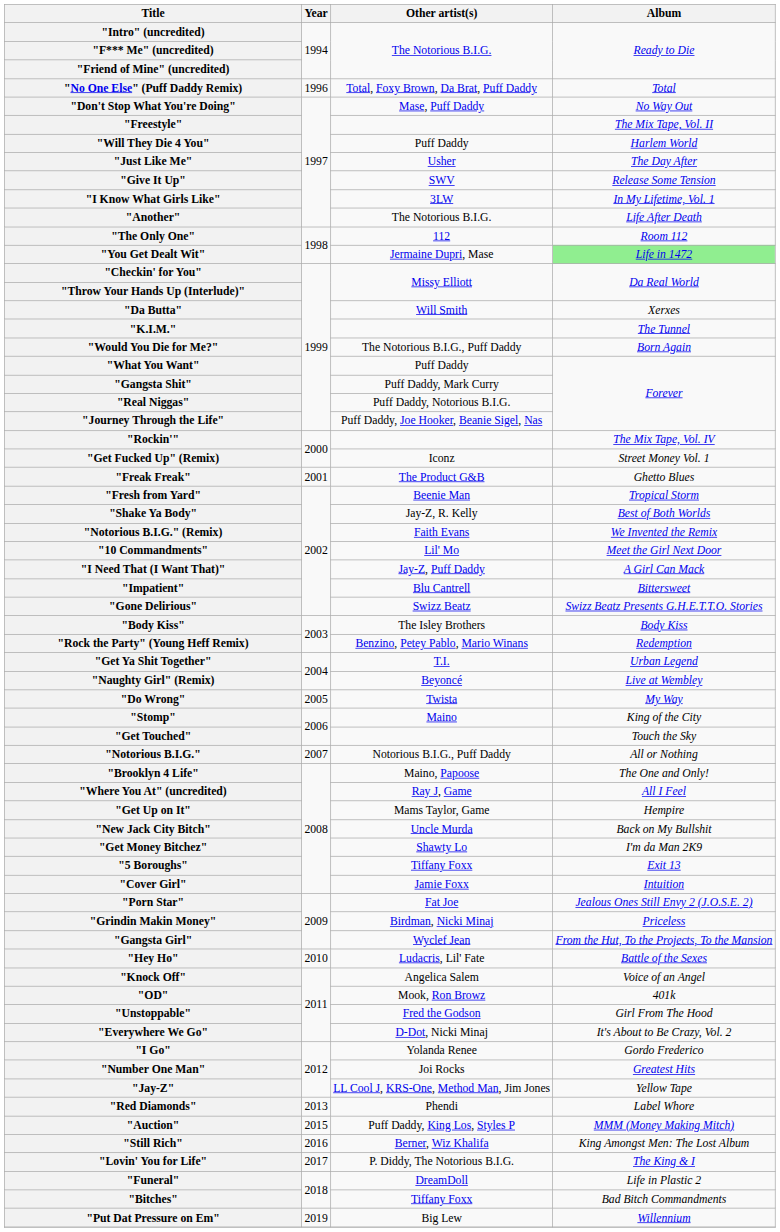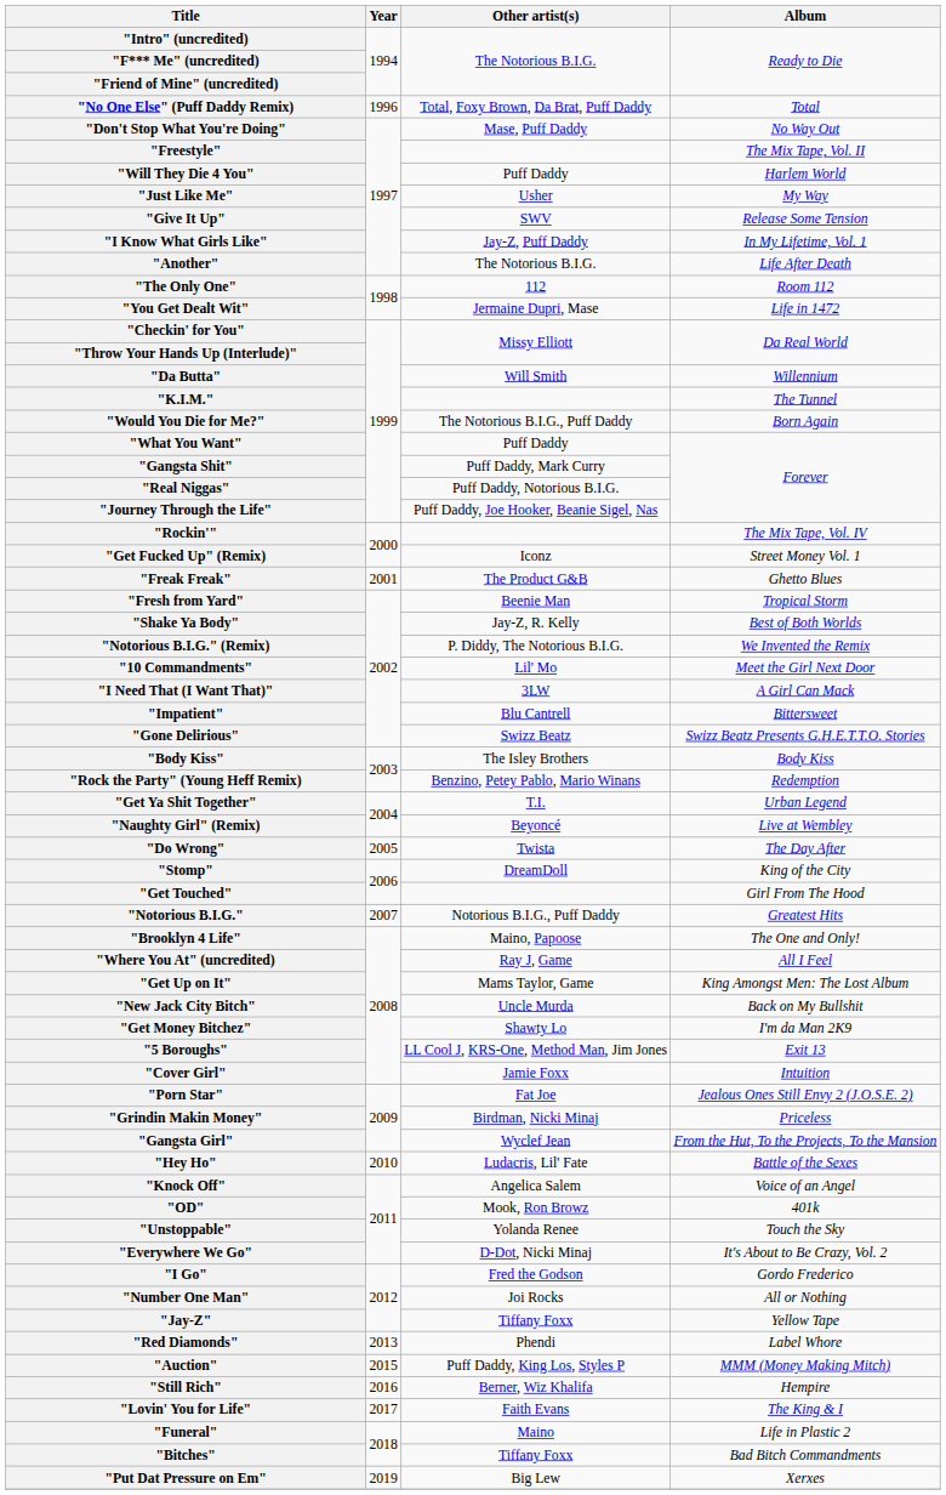 <table class="wikitable plainrowheaders" style="text-align:center;">
 <tr>
 <th scope="col" style="width:25em;">Title</th>
 <th scope="col">Year</th>
 <th scope="col">Other artist(s)</th>
 <th scope="col">Album</th>
 </tr>
 <tr>
 <th scope="row">"Intro" (uncredited)</th>
 <td rowspan="3">1994</td>
 <td rowspan="3"><a href='#'>The Notorious B.I.G.</a></td>
 <td rowspan="3"><em><a href='#'>Ready to Die</a></em></td>
 </tr>
 <tr>
 <th scope="row">"F*** Me" (uncredited)</th>
 </tr>
 <tr>
 <th scope="row">"Friend of Mine" (uncredited)</th>
 </tr>
 <tr>
 <th scope="row">"<a href='#'>No One Else</a>" (Puff Daddy Remix)</th>
 <td>1996</td>
 <td><a href='#'>Total</a>, <a href='#'>Foxy Brown</a>, <a href='#'>Da Brat</a>, <a href='#'>Puff Daddy</a></td>
 <td><em><a href='#'>Total</a></em></td>
 </tr>
 <tr>
 <th scope="row">"Don't Stop What You're Doing"</th>
 <td rowspan="7">1997</td>
 <td><a href='#'>Mase</a>, <a href='#'>Puff Daddy</a></td>
 <td><em><a href='#'>No Way Out</a></em></td>
 </tr>
 <tr>
 <th scope="row">"Freestyle"</th>
 <td></td>
 <td><em><a href='#'>The Mix Tape, Vol. II</a></em></td>
 </tr>
 <tr>
 <th scope="row">"Will They Die 4 You"</th>
 <td>Puff Daddy</td>
 <td><em><a href='#'>Harlem World</a></em></td>
 </tr>
 <tr>
 <th scope="row">"Just Like Me"</th>
 <td><a href='#'>Usher</a></td>
-<td><em><a href='#'>The Day After</a></em></td>
+<td><em><a href='#'>My Way</a></em></td>
 </tr>
 <tr>
 <th scope="row">"Give It Up"</th>
 <td><a href='#'>SWV</a></td>
 <td><em><a href='#'>Release Some Tension</a></em></td>
 </tr>
 <tr>
 <th scope="row">"I Know What Girls Like"</th>
-<td><a href='#'>3LW</a></td>
+<td><a href='#'>Jay-Z</a>, <a href='#'>Puff Daddy</a></td>
 <td><em><a href='#'>In My Lifetime, Vol. 1</a></em></td>
 </tr>
 <tr>
 <th scope="row">"Another"</th>
 <td>The Notorious B.I.G.</td>
 <td><em><a href='#'>Life After Death</a></em></td>
 </tr>
 <tr>
 <th scope="row">"The Only One"</th>
 <td rowspan="2">1998</td>
 <td><a href='#'>112</a></td>
 <td><em><a href='#'>Room 112</a></em></td>
 </tr>
 <tr>
 <th scope="row">"You Get Dealt Wit"</th>
 <td><a href='#'>Jermaine Dupri</a>, Mase</td>
-<td style="background: lightgreen;"><em><a href='#'>Life in 1472</a></em></td>
+<td><em><a href='#'>Life in 1472</a></em></td>
 </tr>
 <tr>
 <th scope="row">"Checkin' for You"</th>
 <td rowspan="9">1999</td>
 <td rowspan="2"><a href='#'>Missy Elliott</a></td>
 <td rowspan="2"><em><a href='#'>Da Real World</a></em></td>
 </tr>
 <tr>
 <th scope="row">"Throw Your Hands Up (Interlude)"</th>
 </tr>
 <tr>
 <th scope="row">"Da Butta"</th>
 <td><a href='#'>Will Smith</a></td>
-<td><em>Xerxes</em></td>
+<td><em><a href='#'>Willennium</a></em></td>
 </tr>
 <tr>
 <th scope="row">"K.I.M."	</th>
 <td></td>
 <td><em><a href='#'>The Tunnel</a></em></td>
 </tr>
 <tr>
 <th scope="row">"Would You Die for Me?"</th>
 <td>The Notorious B.I.G., Puff Daddy</td>
 <td><em><a href='#'>Born Again</a></em></td>
 </tr>
 <tr>
 <th scope="row">"What You Want"	</th>
 <td>Puff Daddy</td>
 <td rowspan="4"><em><a href='#'>Forever</a></em></td>
 </tr>
 <tr>
 <th scope="row">"Gangsta Shit"</th>
 <td>Puff Daddy, Mark Curry</td>
 </tr>
 <tr>
 <th scope="row">"Real Niggas"</th>
 <td>Puff Daddy, Notorious B.I.G.</td>
 </tr>
 <tr>
 <th scope="row">"Journey Through the Life"</th>
 <td>Puff Daddy, <a href='#'>Joe Hooker</a>, <a href='#'>Beanie Sigel</a>, <a href='#'>Nas</a></td>
 </tr>
 <tr>
 <th scope="row">"Rockin'"</th>
 <td rowspan="2">2000</td>
 <td></td>
 <td><em><a href='#'>The Mix Tape, Vol. IV</a></em></td>
 </tr>
 <tr>
 <th scope="row">"Get Fucked Up" (Remix)</th>
 <td>Iconz</td>
 <td><em>Street Money Vol. 1</em></td>
 </tr>
 <tr>
 <th scope="row">"Freak Freak"</th>
 <td>2001</td>
 <td><a href='#'>The Product G&B</a></td>
 <td><em>Ghetto Blues</em></td>
 </tr>
 <tr>
 <th scope="row">"Fresh from Yard"</th>
 <td rowspan="7">2002</td>
 <td><a href='#'>Beenie Man</a></td>
 <td><em><a href='#'>Tropical Storm</a></em></td>
 </tr>
 <tr>
 <th scope="row">"Shake Ya Body"</th>
 <td>Jay-Z, R. Kelly</td>
 <td><em><a href='#'>Best of Both Worlds</a></em></td>
 </tr>
 <tr>
 <th scope="row">"Notorious B.I.G." (Remix)</th>
-<td><a href='#'>Faith Evans</a></td>
+<td>P. Diddy, The Notorious B.I.G.</td>
 <td><em><a href='#'>We Invented the Remix</a></em></td>
 </tr>
 <tr>
 <th scope="row">"10 Commandments"</th>
 <td><a href='#'>Lil' Mo</a></td>
 <td><em><a href='#'>Meet the Girl Next Door</a></em></td>
 </tr>
 <tr>
 <th scope="row">"I Need That (I Want That)"</th>
-<td><a href='#'>Jay-Z</a>, <a href='#'>Puff Daddy</a></td>
+<td><a href='#'>3LW</a></td>
 <td><em><a href='#'>A Girl Can Mack</a></em></td>
 </tr>
 <tr>
 <th scope="row">"Impatient"</th>
 <td><a href='#'>Blu Cantrell</a></td>
 <td><em><a href='#'>Bittersweet</a></em></td>
 </tr>
 <tr>
 <th scope="row">"Gone Delirious"</th>
 <td><a href='#'>Swizz Beatz</a></td>
 <td><em><a href='#'>Swizz Beatz Presents G.H.E.T.T.O. Stories</a></em></td>
 </tr>
 <tr>
 <th scope="row">"Body Kiss"</th>
 <td rowspan="2">2003</td>
 <td>The Isley Brothers</td>
 <td><em><a href='#'>Body Kiss</a></em></td>
 </tr>
 <tr>
 <th scope="row">"Rock the Party" (Young Heff Remix)</th>
 <td><a href='#'>Benzino</a>, <a href='#'>Petey Pablo</a>, <a href='#'>Mario Winans</a></td>
 <td><em><a href='#'>Redemption</a></em></td>
 </tr>
 <tr>
 <th scope="row">"Get Ya Shit Together"</th>
 <td rowspan="2">2004</td>
 <td><a href='#'>T.I.</a></td>
 <td><em><a href='#'>Urban Legend</a></em></td>
 </tr>
 <tr>
 <th scope="row">"Naughty Girl" (Remix)</th>
 <td><a href='#'>Beyoncé</a></td>
 <td><em><a href='#'>Live at Wembley</a></em></td>
 </tr>
 <tr>
 <th scope="row">"Do Wrong"</th>
 <td>2005</td>
 <td><a href='#'>Twista</a></td>
-<td><em><a href='#'>My Way</a></em></td>
+<td><em><a href='#'>The Day After</a></em></td>
 </tr>
 <tr>
 <th scope="row">"Stomp"</th>
 <td rowspan="2">2006</td>
-<td><a href='#'>Maino</a></td>
+<td><a href='#'>DreamDoll</a></td>
 <td><em>King of the City</em></td>
 </tr>
 <tr>
 <th scope="row">"Get Touched"</th>
 <td></td>
-<td><em>Touch the Sky</em></td>
+<td><em>Girl From The Hood</em></td>
 </tr>
 <tr>
 <th scope="row">"Notorious B.I.G."</th>
 <td>2007</td>
 <td>Notorious B.I.G., Puff Daddy</td>
-<td><em>All or Nothing</em></td>
+<td><em><a href='#'>Greatest Hits</a></em></td>
 </tr>
 <tr>
 <th scope="row">"Brooklyn 4 Life"</th>
 <td rowspan="7">2008</td>
 <td>Maino, <a href='#'>Papoose</a></td>
 <td><em>The One and Only!</em></td>
 </tr>
 <tr>
 <th scope="row">"Where You At" (uncredited)</th>
 <td><a href='#'>Ray J</a>, <a href='#'>Game</a></td>
 <td><em><a href='#'>All I Feel</a></em></td>
 </tr>
 <tr>
 <th scope="row">"Get Up on It"</th>
 <td>Mams Taylor, Game</td>
-<td><em>Hempire</em></td>
+<td><em>King Amongst Men: The Lost Album</em></td>
 </tr>
 <tr>
 <th scope="row">"New Jack City Bitch"</th>
 <td><a href='#'>Uncle Murda</a></td>
 <td><em>Back on My Bullshit</em></td>
 </tr>
 <tr>
 <th scope="row">"Get Money Bitchez"</th>
 <td><a href='#'>Shawty Lo</a></td>
 <td><em>I'm da Man 2K9</em></td>
 </tr>
 <tr>
 <th scope="row">"5 Boroughs"</th>
-<td><a href='#'>Tiffany Foxx</a></td>
+<td><a href='#'>LL Cool J</a>, <a href='#'>KRS-One</a>, <a href='#'>Method Man</a>, Jim Jones</td>
 <td><em><a href='#'>Exit 13</a></em></td>
 </tr>
 <tr>
 <th scope="row">"Cover Girl"</th>
 <td><a href='#'>Jamie Foxx</a></td>
 <td><em><a href='#'>Intuition</a></em></td>
 </tr>
 <tr>
 <th scope="row">"Porn Star"</th>
 <td rowspan="3">2009</td>
 <td><a href='#'>Fat Joe</a></td>
 <td><em><a href='#'>Jealous Ones Still Envy 2 (J.O.S.E. 2)</a></em></td>
 </tr>
 <tr>
 <th scope="row">"Grindin Makin Money"</th>
 <td><a href='#'>Birdman</a>, <a href='#'>Nicki Minaj</a></td>
 <td><em><a href='#'>Priceless</a></em></td>
 </tr>
 <tr>
 <th scope="row">"Gangsta Girl"</th>
 <td><a href='#'>Wyclef Jean</a></td>
 <td><em><a href='#'>From the Hut, To the Projects, To the Mansion</a></em></td>
 </tr>
 <tr>
 <th scope="row">"Hey Ho"</th>
 <td>2010</td>
 <td><a href='#'>Ludacris</a>, Lil' Fate</td>
 <td><em><a href='#'>Battle of the Sexes</a></em></td>
 </tr>
 <tr>
 <th scope="row">"Knock Off"</th>
 <td rowspan="4">2011</td>
 <td>Angelica Salem</td>
 <td><em>Voice of an Angel</em></td>
 </tr>
 <tr>
 <th scope="row">"OD"</th>
 <td>Mook, <a href='#'>Ron Browz</a></td>
 <td><em>401k</em></td>
 </tr>
 <tr>
 <th scope="row">"Unstoppable"</th>
-<td><a href='#'>Fred the Godson</a></td>
-<td><em>Girl From The Hood</em></td>
+<td>Yolanda Renee</td>
+<td><em>Touch the Sky</em></td>
 </tr>
 <tr>
 <th scope="row">"Everywhere We Go"</th>
 <td><a href='#'>D-Dot</a>, Nicki Minaj</td>
 <td><em>It's About to Be Crazy, Vol. 2</em></td>
 </tr>
 <tr>
 <th scope="row">"I Go"</th>
 <td rowspan="3">2012</td>
-<td>Yolanda Renee</td>
+<td><a href='#'>Fred the Godson</a></td>
 <td><em>Gordo Frederico</em></td>
 </tr>
 <tr>
 <th scope="row">"Number One Man"</th>
 <td>Joi Rocks</td>
-<td><em><a href='#'>Greatest Hits</a></em></td>
+<td><em>All or Nothing</em></td>
 </tr>
 <tr>
 <th scope="row">"Jay-Z"</th>
-<td><a href='#'>LL Cool J</a>, <a href='#'>KRS-One</a>, <a href='#'>Method Man</a>, Jim Jones</td>
+<td><a href='#'>Tiffany Foxx</a></td>
 <td><em>Yellow Tape</em></td>
 </tr>
 <tr>
 <th scope="row">"Red Diamonds"</th>
 <td>2013</td>
 <td>Phendi</td>
 <td><em>Label Whore</em></td>
 </tr>
 <tr>
 <th scope="row">"Auction"</th>
 <td>2015</td>
 <td>Puff Daddy, <a href='#'>King Los</a>, <a href='#'>Styles P</a></td>
 <td><em><a href='#'>MMM (Money Making Mitch)</a></em></td>
 </tr>
 <tr>
 <th scope="row">"Still Rich"</th>
 <td>2016</td>
 <td><a href='#'>Berner</a>, <a href='#'>Wiz Khalifa</a></td>
-<td><em>King Amongst Men: The Lost Album</em></td>
+<td><em>Hempire</em></td>
 </tr>
 <tr>
 <th scope="row">"Lovin' You for Life"</th>
 <td>2017</td>
-<td>P. Diddy, The Notorious B.I.G.</td>
+<td><a href='#'>Faith Evans</a></td>
 <td><em><a href='#'>The King & I</a></em></td>
 </tr>
 <tr>
 <th scope="row">"Funeral"</th>
 <td rowspan="2">2018</td>
-<td><a href='#'>DreamDoll</a></td>
+<td><a href='#'>Maino</a></td>
 <td><em>Life in Plastic 2</em></td>
 </tr>
 <tr>
 <th scope="row">"Bitches"</th>
 <td><a href='#'>Tiffany Foxx</a></td>
 <td><em>Bad Bitch Commandments</em></td>
 </tr>
 <tr>
 <th scope="row">"Put Dat Pressure on Em"</th>
 <td>2019</td>
 <td>Big Lew</td>
-<td><em><a href='#'>Willennium</a></em></td>
+<td><em>Xerxes</em></td>
 </tr>
 <tr>
 </tr>
 </table>
